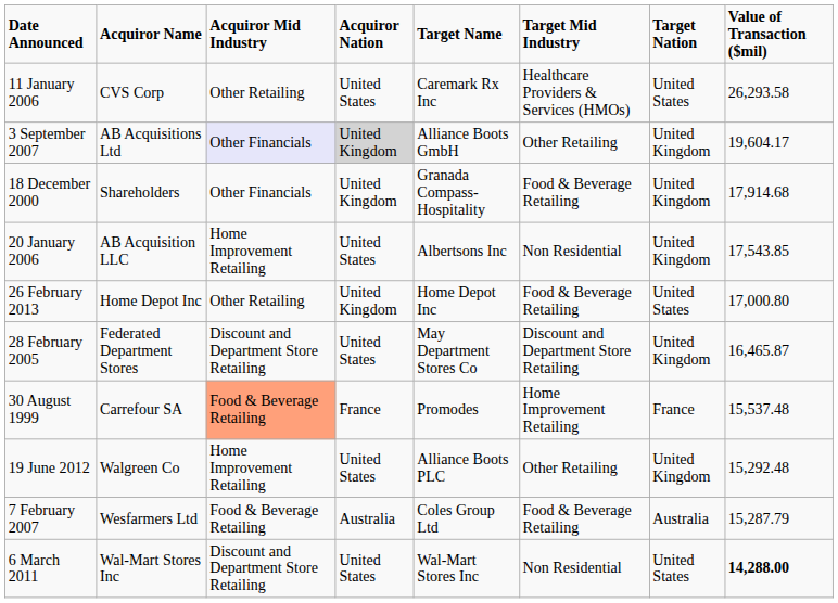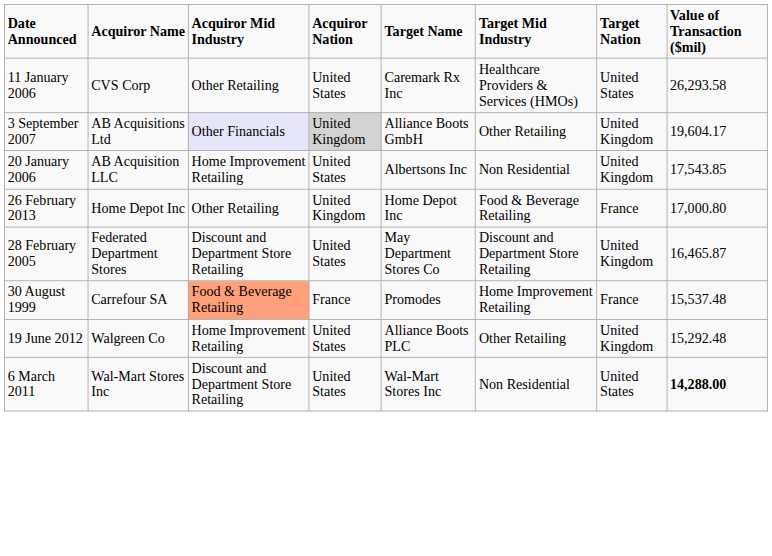 <table class="wikitable mw-collapsible mw-collapsed">
 <tr>
 <td><strong>Date Announced</strong></td>
 <td><strong>Acquiror Name</strong></td>
 <td><strong>Acquiror Mid Industry</strong></td>
 <td><strong>Acquiror Nation</strong></td>
 <td><strong>Target Name</strong></td>
 <td><strong>Target Mid Industry</strong></td>
 <td><strong>Target Nation</strong></td>
 <td><strong>Value of Transaction ($mil)</strong></td>
 </tr>
 <tr>
 <td>11 January 2006</td>
 <td>CVS Corp</td>
 <td>Other Retailing</td>
 <td>United States</td>
 <td>Caremark Rx Inc</td>
 <td>Healthcare Providers & Services (HMOs)</td>
 <td>United States</td>
 <td>26,293.58</td>
 </tr>
 <tr>
 <td>3 September 2007</td>
 <td>AB Acquisitions Ltd</td>
 <td style="background: lavender;">Other Financials</td>
 <td style="background: lightgrey;">United Kingdom</td>
 <td>Alliance Boots GmbH</td>
 <td>Other Retailing</td>
 <td>United Kingdom</td>
 <td>19,604.17</td>
 </tr>
 <tr>
-<td>18 December 2000</td>
-<td>Shareholders</td>
-<td>Other Financials</td>
-<td>United Kingdom</td>
-<td>Granada Compass-Hospitality</td>
-<td>Food & Beverage Retailing</td>
-<td>United Kingdom</td>
-<td>17,914.68</td>
-</tr>
-<tr>
 <td>20 January 2006</td>
 <td>AB Acquisition LLC</td>
 <td>Home Improvement Retailing</td>
 <td>United States</td>
 <td>Albertsons Inc</td>
 <td>Non Residential</td>
 <td>United Kingdom</td>
 <td>17,543.85</td>
 </tr>
 <tr>
 <td>26 February 2013</td>
 <td>Home Depot Inc</td>
 <td>Other Retailing</td>
 <td>United Kingdom</td>
 <td>Home Depot Inc</td>
 <td>Food & Beverage Retailing</td>
-<td>United States</td>
+<td>France</td>
 <td>17,000.80</td>
 </tr>
 <tr>
 <td>28 February 2005</td>
 <td>Federated Department Stores</td>
 <td>Discount and Department Store Retailing</td>
 <td>United States</td>
 <td>May Department Stores Co</td>
 <td>Discount and Department Store Retailing</td>
 <td>United Kingdom</td>
 <td>16,465.87</td>
 </tr>
 <tr>
 <td>30 August 1999</td>
 <td>Carrefour SA</td>
 <td style="background: lightsalmon;">Food & Beverage Retailing</td>
 <td>France</td>
 <td>Promodes</td>
 <td>Home Improvement Retailing</td>
 <td>France</td>
 <td>15,537.48</td>
 </tr>
 <tr>
 <td>19 June 2012</td>
 <td>Walgreen Co</td>
 <td>Home Improvement Retailing</td>
 <td>United States</td>
 <td>Alliance Boots PLC</td>
 <td>Other Retailing</td>
 <td>United Kingdom</td>
 <td>15,292.48</td>
 </tr>
 <tr>
-<td>7 February 2007</td>
-<td>Wesfarmers Ltd</td>
-<td>Food & Beverage Retailing</td>
-<td>Australia</td>
-<td>Coles Group Ltd</td>
-<td>Food & Beverage Retailing</td>
-<td>Australia</td>
-<td>15,287.79</td>
-</tr>
-<tr>
 <td>6 March 2011</td>
 <td>Wal-Mart Stores Inc</td>
 <td>Discount and Department Store Retailing</td>
 <td>United States</td>
 <td>Wal-Mart Stores Inc</td>
 <td>Non Residential</td>
 <td>United States</td>
 <td><strong>14,288.00</strong></td>
 </tr>
 </table>
